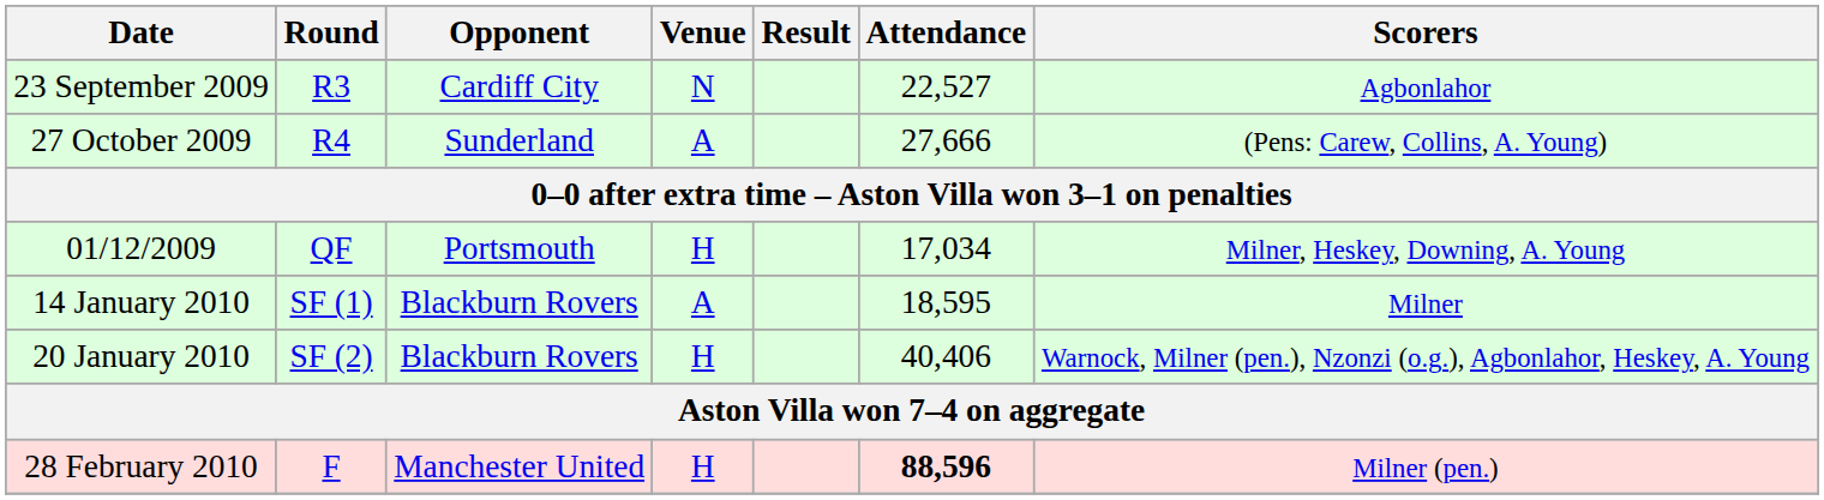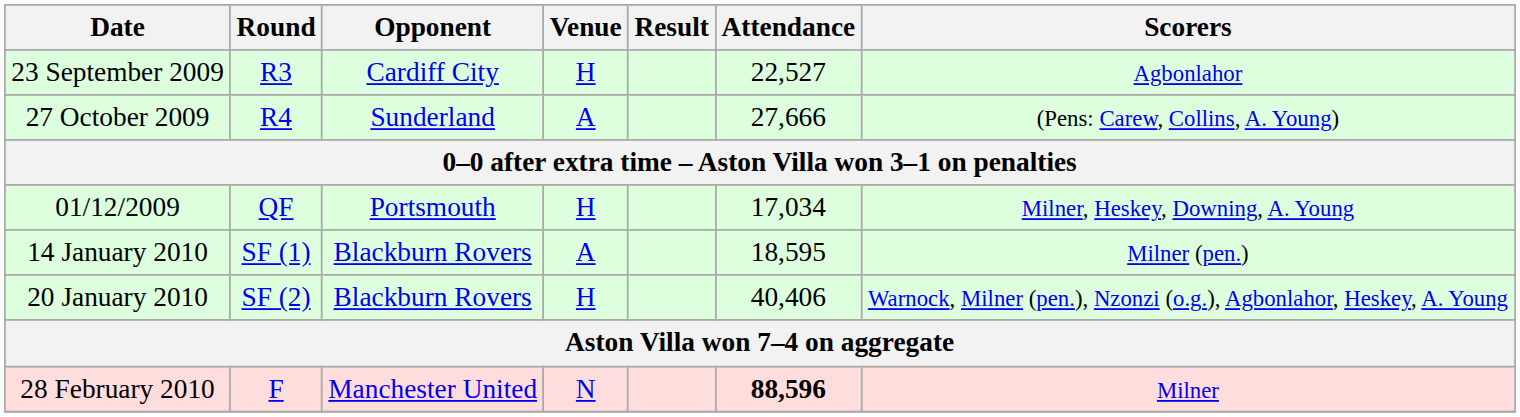 <table class="wikitable sortable" style="font-size:95%; text-align:center">
 <tr>
 <th>Date</th>
 <th>Round</th>
 <th>Opponent</th>
 <th>Venue</th>
 <th>Result</th>
 <th>Attendance</th>
 <th>Scorers</th>
 </tr>
 <tr bgcolor="#ddffdd">
 <td>23 September 2009</td>
 <td><a href='#'>R3</a></td>
 <td><a href='#'>Cardiff City</a></td>
-<td><a href='#'>N</a></td>
+<td><a href='#'>H</a></td>
 <td></td>
 <td>22,527</td>
 <td><small><a href='#'>Agbonlahor</a></small></td>
 </tr>
 <tr bgcolor="#ddffdd">
 <td>27 October 2009</td>
 <td><a href='#'>R4</a></td>
 <td><a href='#'>Sunderland</a></td>
 <td><a href='#'>A</a></td>
 <td></td>
 <td>27,666</td>
 <td><small>(Pens: <a href='#'>Carew</a>, <a href='#'>Collins</a>, <a href='#'>A. Young</a>)</small></td>
 </tr>
 <tr>
 <th colspan="7">0–0 after extra time – Aston Villa won 3–1 on penalties</th>
 </tr>
 <tr bgcolor="#ddffdd">
 <td>01/12/2009</td>
 <td><a href='#'>QF</a></td>
 <td><a href='#'>Portsmouth</a></td>
 <td><a href='#'>H</a></td>
 <td></td>
 <td>17,034</td>
 <td><small><a href='#'>Milner</a>, <a href='#'>Heskey</a>, <a href='#'>Downing</a>, <a href='#'>A. Young</a></small></td>
 </tr>
 <tr bgcolor="#ddffdd">
 <td>14 January 2010</td>
 <td><a href='#'>SF (1)</a></td>
 <td><a href='#'>Blackburn Rovers</a></td>
 <td><a href='#'>A</a></td>
 <td></td>
 <td>18,595</td>
-<td><small><a href='#'>Milner</a></small></td>
+<td><small><a href='#'>Milner</a> (<a href='#'>pen.</a>)</small></td>
 </tr>
 <tr bgcolor="#ddffdd">
 <td>20 January 2010</td>
 <td><a href='#'>SF (2)</a></td>
 <td><a href='#'>Blackburn Rovers</a></td>
 <td><a href='#'>H</a></td>
 <td></td>
 <td>40,406</td>
 <td><small><a href='#'>Warnock</a>, <a href='#'>Milner</a> (<a href='#'>pen.</a>), <a href='#'>Nzonzi</a> (<a href='#'>o.g.</a>), <a href='#'>Agbonlahor</a>, <a href='#'>Heskey</a>, <a href='#'>A. Young</a></small></td>
 </tr>
 <tr>
 <th colspan="7">Aston Villa won 7–4 on aggregate</th>
 </tr>
 <tr bgcolor="#ffdddd">
 <td>28 February 2010</td>
 <td><a href='#'>F</a></td>
 <td><a href='#'>Manchester United</a></td>
-<td><a href='#'>H</a></td>
+<td><a href='#'>N</a></td>
 <td></td>
 <td><strong>88,596</strong></td>
-<td><small><a href='#'>Milner</a> (<a href='#'>pen.</a>)</small></td>
+<td><small><a href='#'>Milner</a></small></td>
 </tr>
 <tr>
 </tr>
 </table>
